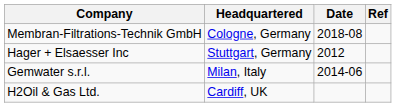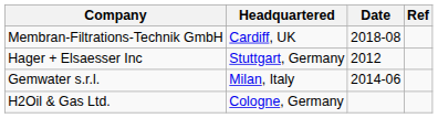 <table class="wikitable sortable">
 <tr>
 <th>Company</th>
 <th>Headquartered</th>
 <th>Date</th>
 <th>Ref</th>
 </tr>
 <tr>
 <td>Membran-Filtrations-Technik GmbH</td>
-<td><a href='#'>Cologne</a>, Germany</td>
+<td><a href='#'>Cardiff</a>, UK</td>
 <td>2018-08</td>
 <td></td>
 </tr>
 <tr>
 <td>Hager + Elsaesser Inc</td>
 <td><a href='#'>Stuttgart</a>, Germany</td>
 <td>2012</td>
 <td></td>
 </tr>
 <tr>
 <td>Gemwater s.r.l.</td>
 <td><a href='#'>Milan</a>, Italy</td>
 <td>2014-06</td>
 <td></td>
 </tr>
 <tr>
 <td>H2Oil & Gas Ltd.</td>
-<td><a href='#'>Cardiff</a>, UK</td>
+<td><a href='#'>Cologne</a>, Germany</td>
 <td> </td>
 <td></td>
 </tr>
 </table>
